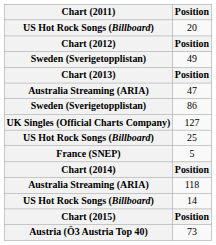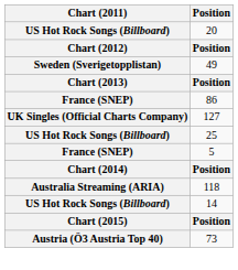 <table class="wikitable plainrowheaders" style="text-align:center">
 <tr>
 <th scope="col">Chart (2011)</th>
 <th scope="col">Position</th>
 </tr>
 <tr>
 <th scope="row">US Hot Rock Songs (<em>Billboard</em>)</th>
 <td>20</td>
 </tr>
 <tr>
 <th scope="col">Chart (2012)</th>
 <th scope="col">Position</th>
 </tr>
 <tr>
 <th scope="row">Sweden (Sverigetopplistan)</th>
 <td>49</td>
 </tr>
 <tr>
 <th scope="col">Chart (2013)</th>
 <th scope="col">Position</th>
 </tr>
 <tr>
-<th scope="row">Australia Streaming (ARIA)</th>
-<td>47</td>
-</tr>
-<tr>
-<th scope="row">Sweden (Sverigetopplistan)</th>
+<th scope="row">France (SNEP)</th>
 <td>86</td>
 </tr>
 <tr>
 <th scope="row">UK Singles (Official Charts Company)</th>
 <td>127</td>
 </tr>
 <tr>
 <th scope="row">US Hot Rock Songs (<em>Billboard</em>)</th>
 <td>25</td>
 </tr>
 <tr>
 <th scope="row">France (SNEP)</th>
 <td>5</td>
 </tr>
 <tr>
 <th scope="col">Chart (2014)</th>
 <th scope="col">Position</th>
 </tr>
 <tr>
 <th scope="row">Australia Streaming (ARIA)</th>
 <td>118</td>
 </tr>
 <tr>
 <th scope="row">US Hot Rock Songs (<em>Billboard</em>)</th>
 <td>14</td>
 </tr>
 <tr>
 <th scope="col">Chart (2015)</th>
 <th scope="col">Position</th>
 </tr>
 <tr>
 <th scope="row">Austria (Ö3 Austria Top 40)</th>
 <td>73</td>
 </tr>
 </table>
